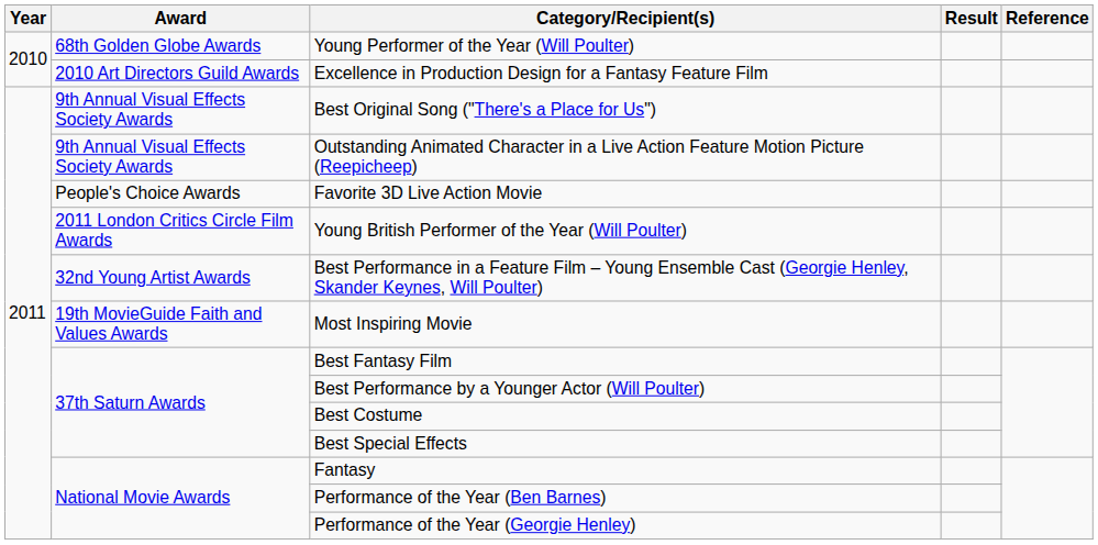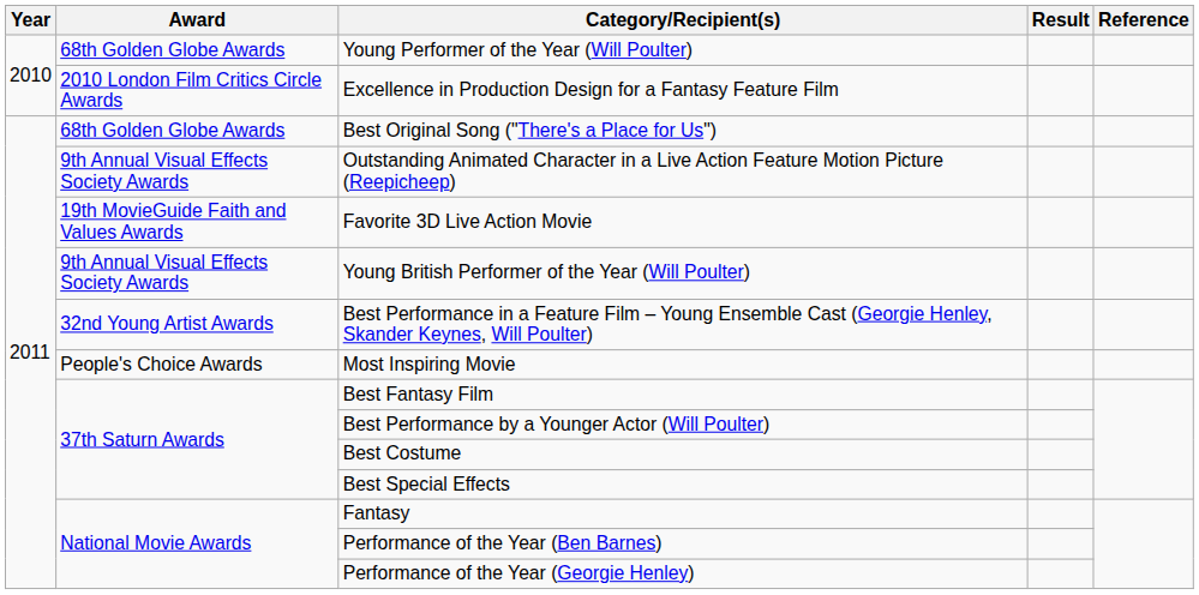 <table class="wikitable" style="width:80%;">
 <tr>
 <th>Year</th>
 <th>Award</th>
 <th>Category/Recipient(s)</th>
 <th>Result</th>
 <th>Reference</th>
 </tr>
 <tr>
 <td rowspan="2">2010</td>
 <td><a href='#'>68th Golden Globe Awards</a></td>
 <td>Young Performer of the Year (<a href='#'>Will Poulter</a>)</td>
 <td></td>
 <td></td>
 </tr>
 <tr>
-<td><a href='#'>2010 Art Directors Guild Awards</a></td>
+<td><a href='#'>2010 London Film Critics Circle Awards</a></td>
 <td>Excellence in Production Design for a Fantasy Feature Film</td>
 <td></td>
 <td></td>
 </tr>
 <tr>
 <td rowspan="13">2011</td>
-<td><a href='#'>9th Annual Visual Effects Society Awards</a></td>
+<td><a href='#'>68th Golden Globe Awards</a></td>
 <td>Best Original Song ("<a href='#'>There's a Place for Us</a>")</td>
 <td></td>
 <td></td>
 </tr>
 <tr>
 <td><a href='#'>9th Annual Visual Effects Society Awards</a></td>
 <td>Outstanding Animated Character in a Live Action Feature Motion Picture (<a href='#'>Reepicheep</a>)</td>
 <td></td>
 <td></td>
 </tr>
 <tr>
-<td>People's Choice Awards</td>
+<td><a href='#'>19th MovieGuide Faith and Values Awards</a></td>
 <td>Favorite 3D Live Action Movie</td>
 <td></td>
 <td></td>
 </tr>
 <tr>
-<td><a href='#'>2011 London Critics Circle Film Awards</a></td>
+<td><a href='#'>9th Annual Visual Effects Society Awards</a></td>
 <td>Young British Performer of the Year (<a href='#'>Will Poulter</a>)</td>
 <td></td>
 <td></td>
 </tr>
 <tr>
 <td><a href='#'>32nd Young Artist Awards</a></td>
 <td>Best Performance in a Feature Film – Young Ensemble Cast (<a href='#'>Georgie Henley</a>, <a href='#'>Skander Keynes</a>, <a href='#'>Will Poulter</a>)</td>
 <td></td>
 <td></td>
 </tr>
 <tr>
-<td><a href='#'>19th MovieGuide Faith and Values Awards</a></td>
+<td>People's Choice Awards</td>
 <td>Most Inspiring Movie</td>
 <td></td>
 <td></td>
 </tr>
 <tr>
 <td rowspan="4"><a href='#'>37th Saturn Awards</a></td>
 <td>Best Fantasy Film</td>
 <td></td>
 <td rowspan="4" style="text-align:center;"></td>
 </tr>
 <tr>
 <td>Best Performance by a Younger Actor (<a href='#'>Will Poulter</a>)</td>
 <td></td>
 </tr>
 <tr>
 <td>Best Costume</td>
 <td></td>
 </tr>
 <tr>
 <td>Best Special Effects</td>
 <td></td>
 </tr>
 <tr>
 <td rowspan="3"><a href='#'>National Movie Awards</a></td>
 <td>Fantasy</td>
 <td></td>
 <td rowspan="3" style="text-align:center;"></td>
 </tr>
 <tr>
 <td>Performance of the Year (<a href='#'>Ben Barnes</a>)</td>
 <td></td>
 </tr>
 <tr>
 <td>Performance of the Year (<a href='#'>Georgie Henley</a>)</td>
 <td></td>
 </tr>
 </table>
